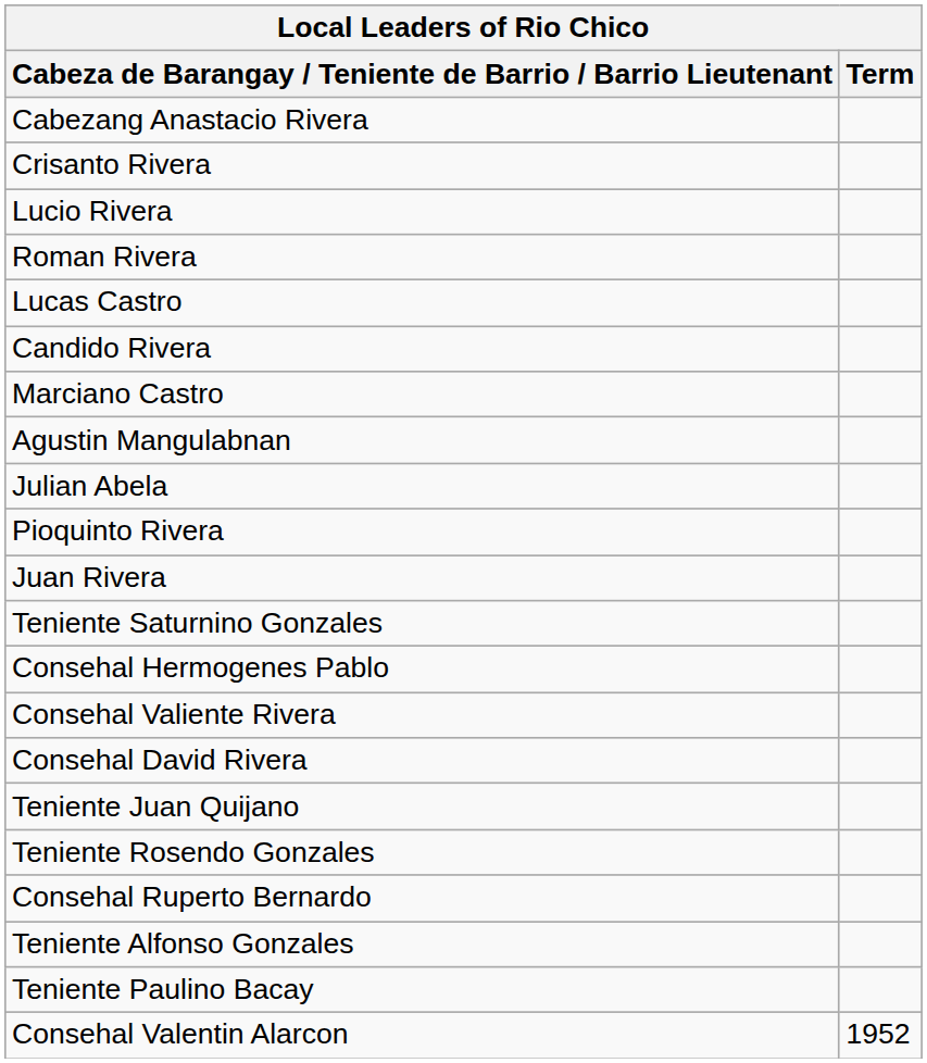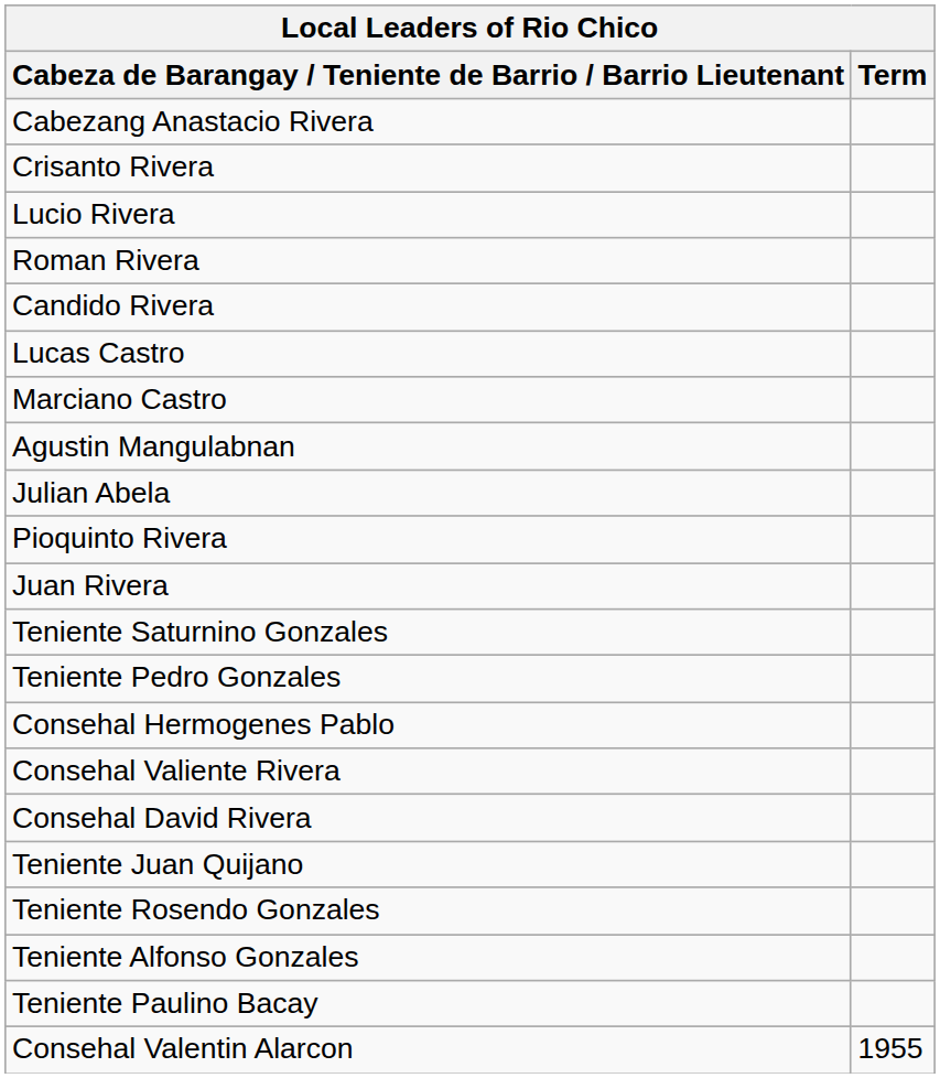 <table class="wikitable">
 <tr>
 <th colspan="2">Local Leaders of Rio Chico</th>
 </tr>
 <tr>
 <th>Cabeza de Barangay / Teniente de Barrio / Barrio Lieutenant</th>
 <th>Term</th>
 </tr>
 <tr>
 <td>Cabezang Anastacio Rivera</td>
 <td></td>
 </tr>
 <tr>
 <td>Crisanto Rivera</td>
 <td></td>
 </tr>
 <tr>
 <td>Lucio Rivera</td>
 <td></td>
 </tr>
 <tr>
 <td>Roman Rivera</td>
 <td></td>
 </tr>
 <tr>
-<td>Lucas Castro</td>
+<td>Candido Rivera</td>
 <td></td>
 </tr>
 <tr>
-<td>Candido Rivera</td>
+<td>Lucas Castro</td>
 <td></td>
 </tr>
 <tr>
 <td>Marciano Castro</td>
 <td></td>
 </tr>
 <tr>
 <td>Agustin Mangulabnan</td>
 <td></td>
 </tr>
 <tr>
 <td>Julian Abela</td>
 <td></td>
 </tr>
 <tr>
 <td>Pioquinto Rivera</td>
 <td></td>
 </tr>
 <tr>
 <td>Juan Rivera</td>
 <td></td>
 </tr>
 <tr>
 <td>Teniente Saturnino Gonzales</td>
 <td></td>
 </tr>
 <tr>
+<td>Teniente Pedro Gonzales</td>
+<td></td>
+</tr>
+<tr>
 <td>Consehal Hermogenes Pablo</td>
 <td></td>
 </tr>
 <tr>
 <td>Consehal Valiente Rivera</td>
 <td></td>
 </tr>
 <tr>
 <td>Consehal David Rivera</td>
 <td></td>
 </tr>
 <tr>
 <td>Teniente Juan Quijano</td>
 <td></td>
 </tr>
 <tr>
 <td>Teniente Rosendo Gonzales</td>
 <td></td>
 </tr>
 <tr>
-<td>Consehal Ruperto Bernardo</td>
-<td></td>
-</tr>
-<tr>
 <td>Teniente Alfonso Gonzales</td>
 <td></td>
 </tr>
 <tr>
 <td>Teniente Paulino Bacay</td>
 <td></td>
 </tr>
 <tr>
 <td>Consehal Valentin Alarcon</td>
-<td>1952</td>
+<td>1955</td>
 </tr>
 </table>
